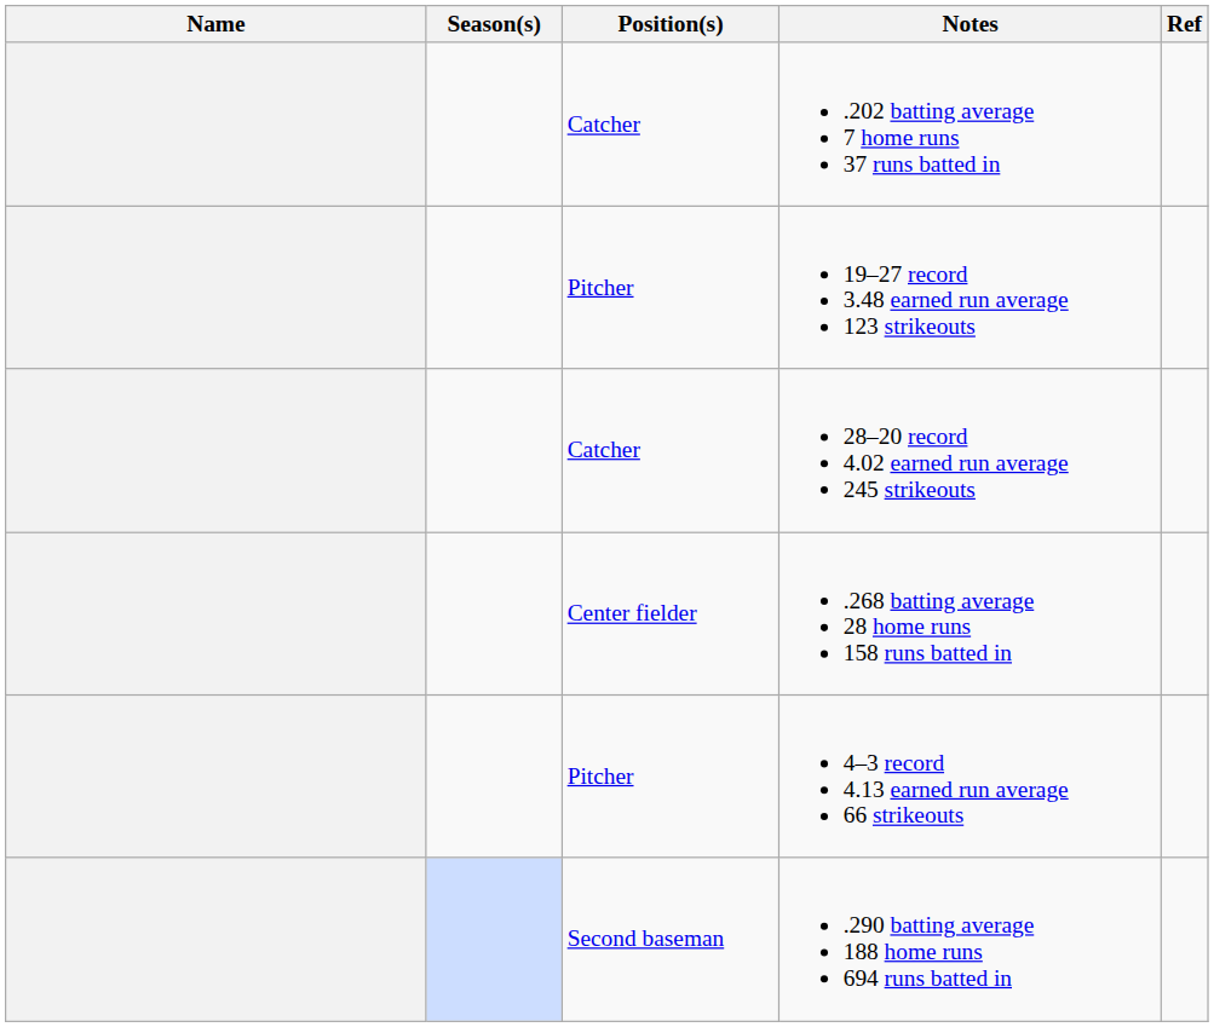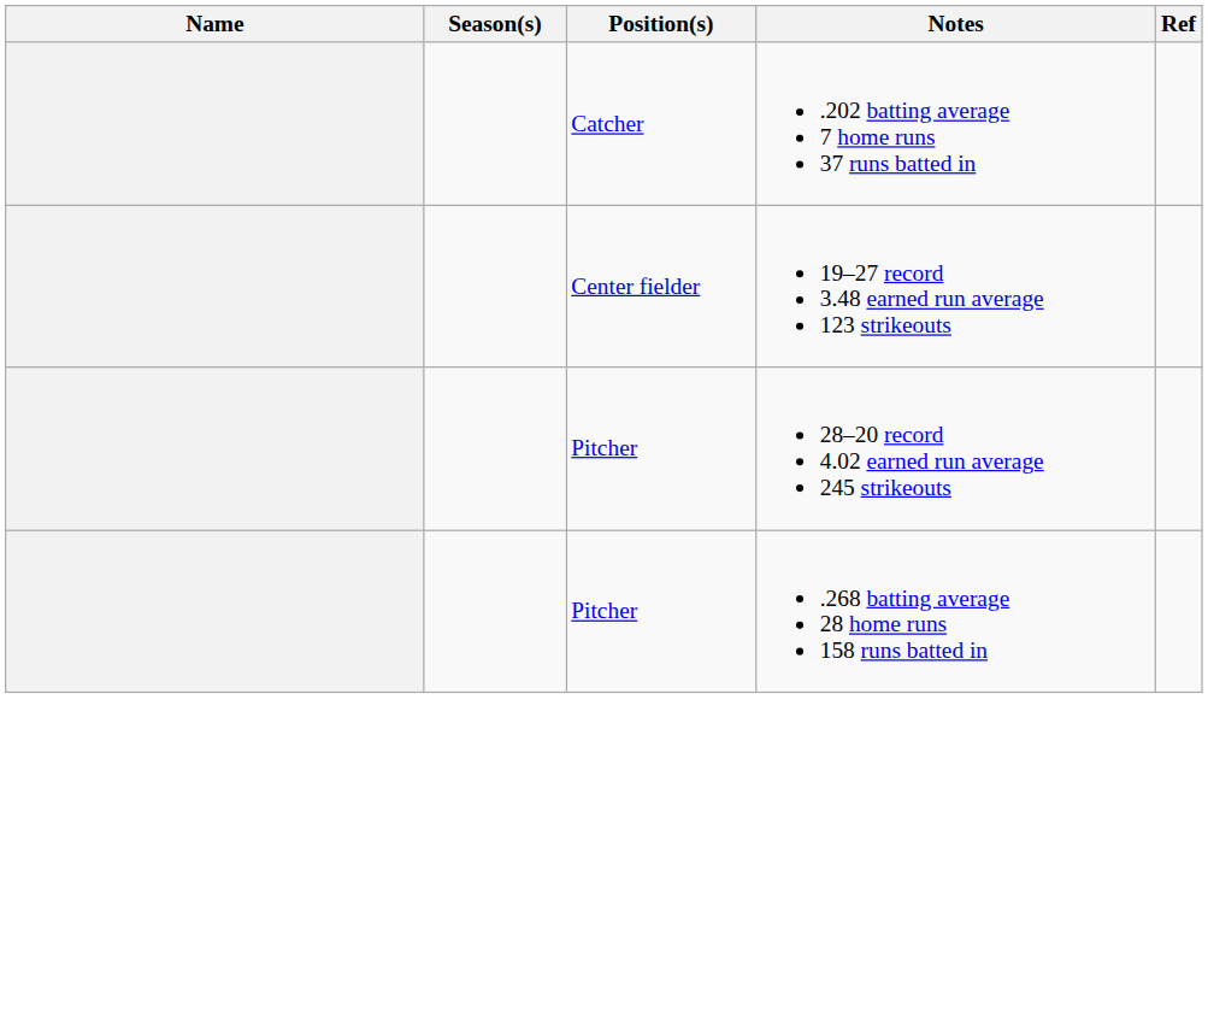 <table class="wikitable plainrowheaders sortable" width="65%">
 <tr>
 <th scope="col" width="35%">Name</th>
 <th scope="col">Season(s)</th>
 <th scope="col">Position(s)</th>
 <th scope="col" class="unsortable">Notes</th>
 <th scope="col" class="unsortable" width="2%">Ref</th>
 </tr>
 <tr>
 <th scope="row"></th>
 <td></td>
 <td><a href='#'>Catcher</a></td>
 <td><br><ul><li>.202 <a href='#'>batting average</a></li><li>7 <a href='#'>home runs</a></li><li>37 <a href='#'>runs batted in</a></li></ul></td>
 <td></td>
 </tr>
 <tr>
 <th scope="row"></th>
 <td></td>
-<td><a href='#'>Pitcher</a></td>
+<td><a href='#'>Center fielder</a></td>
 <td><br><ul><li>19–27 <a href='#'>record</a></li><li>3.48 <a href='#'>earned run average</a></li><li>123 <a href='#'>strikeouts</a></li></ul></td>
 <td></td>
 </tr>
 <tr>
 <th scope="row"></th>
 <td></td>
-<td><a href='#'>Catcher</a></td>
+<td><a href='#'>Pitcher</a></td>
 <td><br><ul><li>28–20 <a href='#'>record</a></li><li>4.02 <a href='#'>earned run average</a></li><li>245 <a href='#'>strikeouts</a></li></ul></td>
 <td></td>
 </tr>
 <tr>
 <th scope="row"></th>
 <td></td>
-<td><a href='#'>Center fielder</a></td>
+<td><a href='#'>Pitcher</a></td>
 <td><br><ul><li>.268 <a href='#'>batting average</a></li><li>28 <a href='#'>home runs</a></li><li>158 <a href='#'>runs batted in</a></li></ul></td>
 <td></td>
 </tr>
-<tr>
-<th scope="row"></th>
-<td></td>
-<td><a href='#'>Pitcher</a></td>
-<td><br><ul><li>4–3 <a href='#'>record</a></li><li>4.13 <a href='#'>earned run average</a></li><li>66 <a href='#'>strikeouts</a></li></ul></td>
-<td></td>
-</tr>
-<tr>
-<th scope="row"></th>
-<td bgcolor="#ccddff"></td>
-<td><a href='#'>Second baseman</a></td>
-<td><br><ul><li>.290 <a href='#'>batting average</a></li><li>188 <a href='#'>home runs</a></li><li>694 <a href='#'>runs batted in</a></li></ul></td>
-<td><br></td>
-</tr>
 </table>
